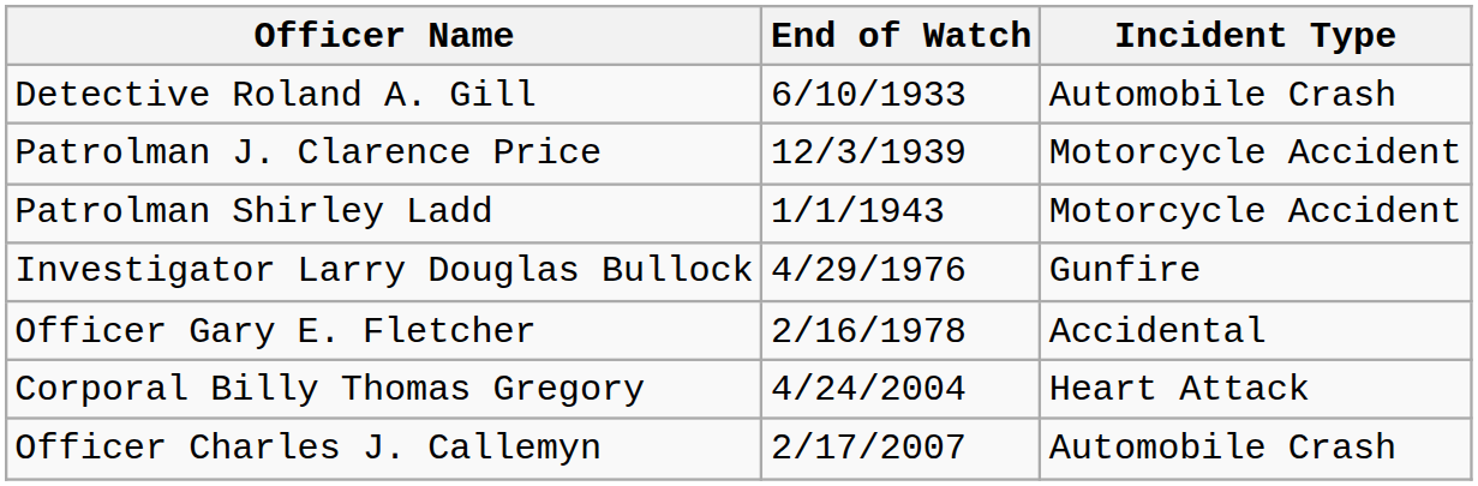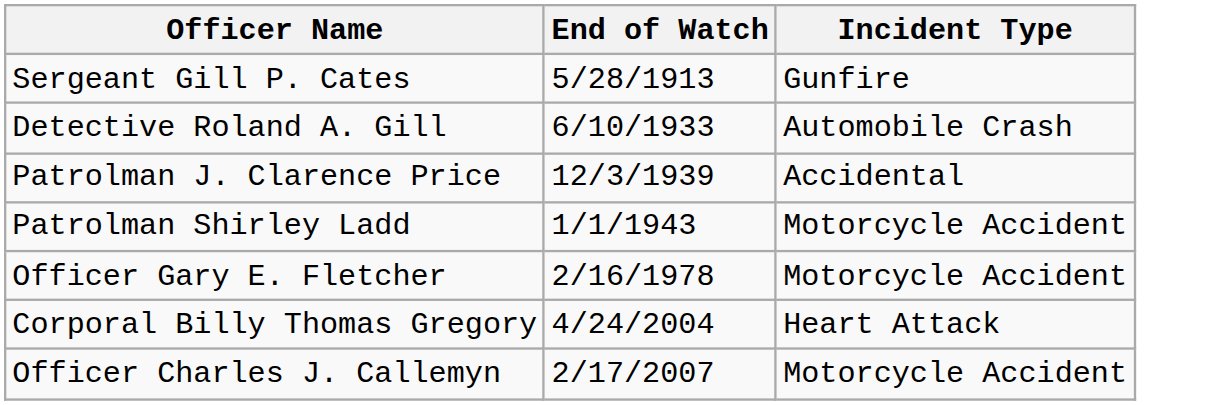 <table border="1" cellspacing="0" cellpadding="5" style="border-collapse:collapse;" class="wikitable">
 <tr>
 <th>Officer Name</th>
 <th>End of Watch</th>
 <th>Incident Type</th>
+</tr>
+<tr>
+<td>Sergeant Gill P. Cates</td>
+<td>5/28/1913</td>
+<td>Gunfire</td>
 </tr>
 <tr>
 <td>Detective Roland A. Gill</td>
 <td>6/10/1933</td>
 <td>Automobile Crash</td>
 </tr>
 <tr>
 <td>Patrolman J. Clarence Price</td>
 <td>12/3/1939</td>
-<td>Motorcycle Accident</td>
+<td>Accidental</td>
 </tr>
 <tr>
 <td>Patrolman Shirley Ladd</td>
 <td>1/1/1943</td>
 <td>Motorcycle Accident</td>
 </tr>
 <tr>
-<td>Investigator Larry Douglas Bullock</td>
-<td>4/29/1976</td>
-<td>Gunfire</td>
-</tr>
-<tr>
 <td>Officer Gary E. Fletcher</td>
 <td>2/16/1978</td>
-<td>Accidental</td>
+<td>Motorcycle Accident</td>
 </tr>
 <tr>
 <td>Corporal Billy Thomas Gregory</td>
 <td>4/24/2004</td>
 <td>Heart Attack</td>
 </tr>
 <tr>
 <td>Officer Charles J. Callemyn</td>
 <td>2/17/2007</td>
-<td>Automobile Crash</td>
+<td>Motorcycle Accident</td>
 </tr>
 </table>
